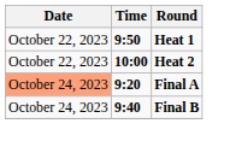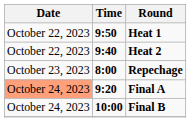 <table class="wikitable">
 <tr>
 <th>Date</th>
 <th>Time</th>
 <th>Round</th>
 </tr>
 <tr>
 <td>October 22, 2023</td>
 <td><strong>9:50</strong></td>
 <td><strong>Heat 1</strong></td>
 </tr>
 <tr>
 <td>October 22, 2023</td>
-<td><strong>10:00</strong></td>
+<td><strong>9:40</strong></td>
 <td><strong>Heat 2</strong></td>
+</tr>
+<tr>
+<td>October 23, 2023</td>
+<td><strong>8:00</strong></td>
+<td><strong>Repechage</strong></td>
 </tr>
 <tr>
 <td style="background: lightsalmon;">October 24, 2023</td>
 <td><strong>9:20</strong></td>
 <td><strong>Final A</strong></td>
 </tr>
 <tr>
 <td>October 24, 2023</td>
-<td><strong>9:40</strong></td>
+<td><strong>10:00</strong></td>
 <td><strong>Final B</strong></td>
 </tr>
 <tr>
 </tr>
 </table>
